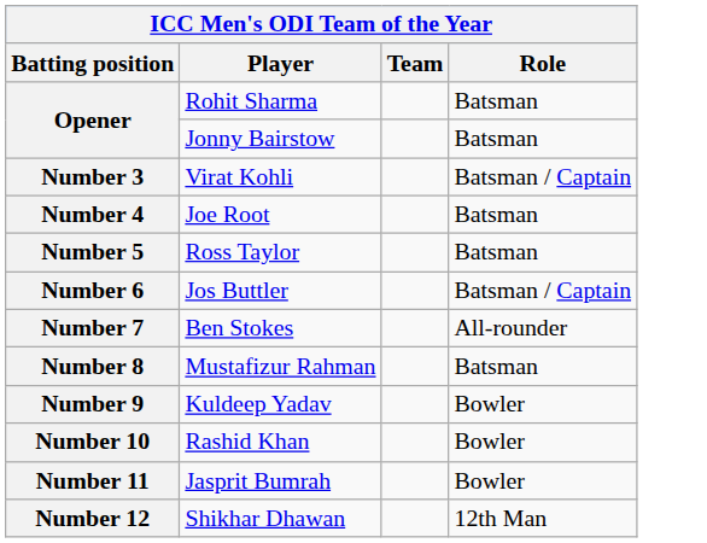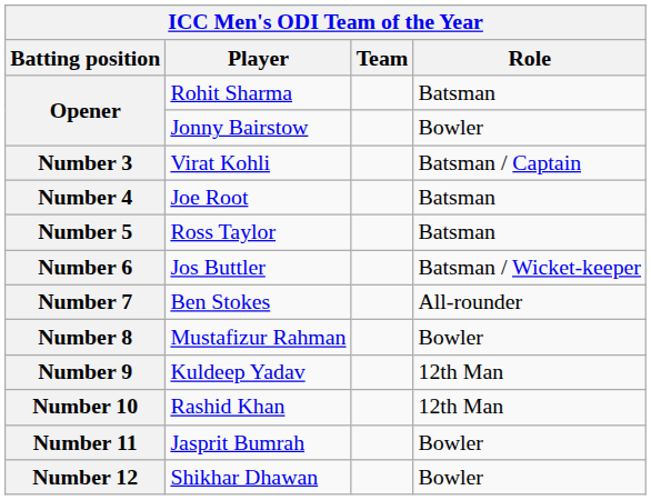 <table class="wikitable plainrowheaders">
 <tr style="background:#9cf;">
 <th colspan="5"><a href='#'>ICC Men's ODI Team of the Year</a></th>
 </tr>
 <tr>
 <th>Batting position</th>
 <th>Player</th>
 <th>Team</th>
 <th>Role</th>
 </tr>
 <tr>
 <th scope=row style=text-align:center; rowspan=2>Opener</th>
 <td><a href='#'>Rohit Sharma</a></td>
 <td></td>
 <td>Batsman</td>
 </tr>
 <tr>
 <td><a href='#'>Jonny Bairstow</a></td>
 <td></td>
-<td>Batsman</td>
+<td>Bowler</td>
 </tr>
 <tr>
 <th scope=row style=text-align:center;>Number 3</th>
 <td><a href='#'>Virat Kohli</a></td>
 <td></td>
 <td>Batsman / <a href='#'>Captain</a></td>
 </tr>
 <tr>
 <th scope=row style=text-align:center;>Number 4</th>
 <td><a href='#'>Joe Root</a></td>
 <td></td>
 <td>Batsman</td>
 </tr>
 <tr>
 <th scope=row style=text-align:center;>Number 5</th>
 <td><a href='#'>Ross Taylor</a></td>
 <td></td>
 <td>Batsman</td>
 </tr>
 <tr>
 <th scope=row style=text-align:center;>Number 6</th>
 <td><a href='#'>Jos Buttler</a></td>
 <td></td>
-<td>Batsman / <a href='#'>Captain</a></td>
+<td>Batsman / <a href='#'>Wicket-keeper</a></td>
 </tr>
 <tr>
 <th scope=row style=text-align:center;>Number 7</th>
 <td><a href='#'>Ben Stokes</a></td>
 <td></td>
 <td>All-rounder</td>
 </tr>
 <tr>
 <th scope=row style=text-align:center;>Number 8</th>
 <td><a href='#'>Mustafizur Rahman</a></td>
 <td></td>
-<td>Batsman</td>
+<td>Bowler</td>
 </tr>
 <tr>
 <th scope=row style=text-align:center;>Number 9</th>
 <td><a href='#'>Kuldeep Yadav</a></td>
 <td></td>
-<td>Bowler</td>
+<td>12th Man</td>
 </tr>
 <tr>
 <th scope=row style=text-align:center;>Number 10</th>
 <td><a href='#'>Rashid Khan</a></td>
 <td></td>
-<td>Bowler</td>
+<td>12th Man</td>
 </tr>
 <tr>
 <th scope=row style=text-align:center;>Number 11</th>
 <td><a href='#'>Jasprit Bumrah</a></td>
 <td></td>
 <td>Bowler</td>
 </tr>
 <tr>
 <th scope=row style=text-align:center;>Number 12</th>
 <td><a href='#'>Shikhar Dhawan</a></td>
 <td></td>
-<td>12th Man</td>
+<td>Bowler</td>
 </tr>
 </table>
